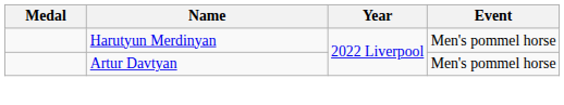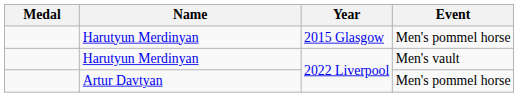 <table class="wikitable sortable">
 <tr>
 <th style="width:5em;">Medal</th>
 <th width=250>Name</th>
 <th>Year</th>
 <th>Event</th>
 </tr>
 <tr>
 <td></td>
 <td><a href='#'>Harutyun Merdinyan</a></td>
+<td> <a href='#'>2015 Glasgow</a></td>
+<td>Men's pommel horse</td>
+</tr>
+<tr>
+<td></td>
+<td><a href='#'>Harutyun Merdinyan</a></td>
 <td rowspan="2"> <a href='#'>2022 Liverpool</a></td>
-<td>Men's pommel horse</td>
+<td>Men's vault</td>
 </tr>
 <tr>
 <td></td>
 <td><a href='#'>Artur Davtyan</a></td>
 <td>Men's pommel horse</td>
 </tr>
 </table>
